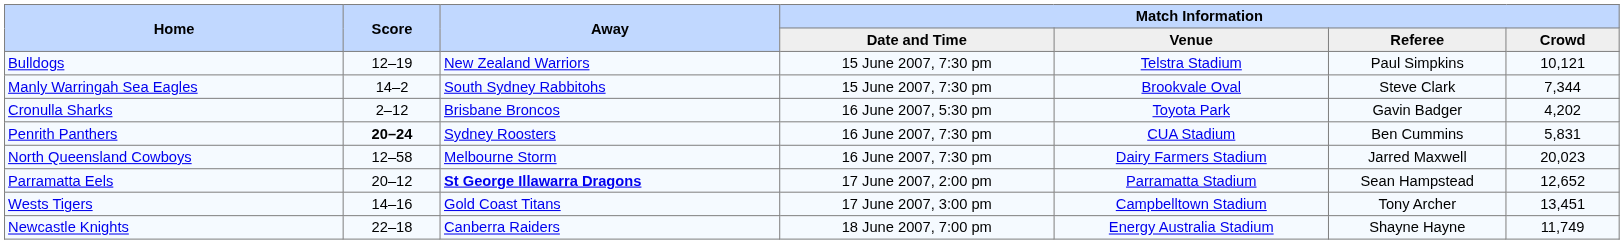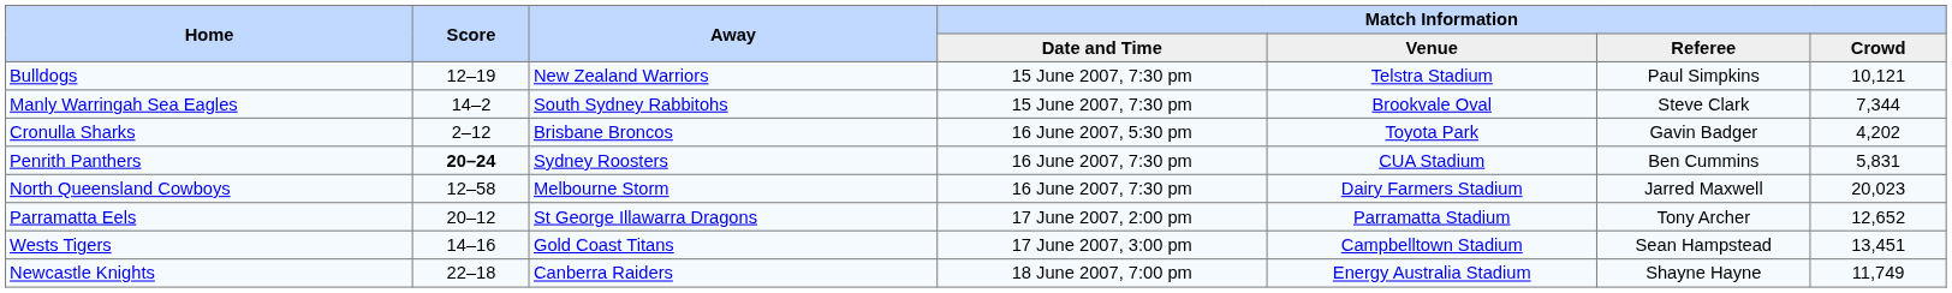 <table border=1 style="border-collapse:collapse; font-size:90%; text-align:center;" cellpadding=3 cellspacing=0 width=100%>
 <tr bgcolor=#C1D8FF>
 <th rowspan=2 width=21%>Home</th>
 <th rowspan=2 width=6%>Score</th>
 <th rowspan=2 width=21%>Away</th>
 <th colspan=6>Match Information</th>
 </tr>
 <tr bgcolor=#EFEFEF>
 <th width=17%>Date and Time</th>
 <th width=17%>Venue</th>
 <th width=11%>Referee</th>
 <th width=7%>Crowd</th>
 </tr>
 <tr bgcolor=#F5FAFF>
 <td align=left> <a href='#'>Bulldogs</a></td>
 <td>12–19</td>
 <td align=left> <a href='#'>New Zealand Warriors</a></td>
 <td>15 June 2007, 7:30 pm</td>
 <td><a href='#'>Telstra Stadium</a></td>
 <td>Paul Simpkins</td>
 <td>10,121</td>
 </tr>
 <tr bgcolor=#F5FAFF>
 <td align=left> <a href='#'>Manly Warringah Sea Eagles</a></td>
 <td>14–2</td>
 <td align=left> <a href='#'>South Sydney Rabbitohs</a></td>
 <td>15 June 2007, 7:30 pm</td>
 <td><a href='#'>Brookvale Oval</a></td>
 <td>Steve Clark</td>
 <td>7,344</td>
 </tr>
 <tr bgcolor=#F5FAFF>
 <td align=left> <a href='#'>Cronulla Sharks</a></td>
 <td>2–12</td>
 <td align=left> <a href='#'>Brisbane Broncos</a></td>
 <td>16 June 2007, 5:30 pm</td>
 <td><a href='#'>Toyota Park</a></td>
 <td>Gavin Badger</td>
 <td>4,202</td>
 </tr>
 <tr bgcolor=#F5FAFF>
 <td align=left> <a href='#'>Penrith Panthers</a></td>
 <td><strong>20–24</strong></td>
 <td align=left> <a href='#'>Sydney Roosters</a></td>
 <td>16 June 2007, 7:30 pm</td>
 <td><a href='#'>CUA Stadium</a></td>
 <td>Ben Cummins</td>
 <td>5,831</td>
 </tr>
 <tr bgcolor=#F5FAFF>
 <td align=left> <a href='#'>North Queensland Cowboys</a></td>
 <td>12–58</td>
 <td align=left> <a href='#'>Melbourne Storm</a></td>
 <td>16 June 2007, 7:30 pm</td>
 <td><a href='#'>Dairy Farmers Stadium</a></td>
 <td>Jarred Maxwell</td>
 <td>20,023</td>
 </tr>
 <tr bgcolor=#F5FAFF>
 <td align=left> <a href='#'>Parramatta Eels</a></td>
 <td>20–12</td>
-<td align=left><strong> <a href='#'>St George Illawarra Dragons</a></strong></td>
+<td align=left> <a href='#'>St George Illawarra Dragons</a></td>
 <td>17 June 2007, 2:00 pm</td>
 <td><a href='#'>Parramatta Stadium</a></td>
-<td>Sean Hampstead</td>
+<td>Tony Archer</td>
 <td>12,652</td>
 </tr>
 <tr bgcolor=#F5FAFF>
 <td align=left> <a href='#'>Wests Tigers</a></td>
 <td>14–16</td>
 <td align=left> <a href='#'>Gold Coast Titans</a></td>
 <td>17 June 2007, 3:00 pm</td>
 <td><a href='#'>Campbelltown Stadium</a></td>
-<td>Tony Archer</td>
+<td>Sean Hampstead</td>
 <td>13,451</td>
 </tr>
 <tr bgcolor=#F5FAFF>
 <td align=left> <a href='#'>Newcastle Knights</a></td>
 <td>22–18</td>
 <td align=left> <a href='#'>Canberra Raiders</a></td>
 <td>18 June 2007, 7:00 pm</td>
 <td><a href='#'>Energy Australia Stadium</a></td>
 <td>Shayne Hayne</td>
 <td>11,749</td>
 </tr>
 </table>
